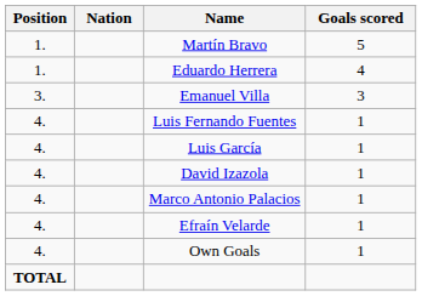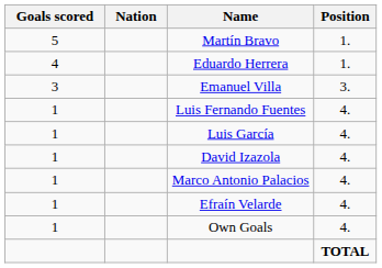 <table class="wikitable" style="font-size: 95%; text-align: center;">
 <tr>
-<th width=60>Position</th>
+<th width=100>Goals scored</th>
 <th width=60>Nation</th>
 <th width=150>Name</th>
-<th width=100>Goals scored</th>
+<th width=60>Position</th>
 </tr>
 <tr>
-<td>1.</td>
+<td>5</td>
 <td></td>
 <td><a href='#'>Martín Bravo</a></td>
-<td>5</td>
+<td>1.</td>
 </tr>
 <tr>
-<td>1.</td>
+<td>4</td>
 <td></td>
 <td><a href='#'>Eduardo Herrera</a></td>
-<td>4</td>
+<td>1.</td>
 </tr>
 <tr>
-<td>3.</td>
+<td>3</td>
 <td></td>
 <td><a href='#'>Emanuel Villa</a></td>
-<td>3</td>
+<td>3.</td>
 </tr>
 <tr>
-<td>4.</td>
+<td>1</td>
 <td></td>
 <td><a href='#'>Luis Fernando Fuentes</a></td>
-<td>1</td>
+<td>4.</td>
 </tr>
 <tr>
-<td>4.</td>
+<td>1</td>
 <td></td>
 <td><a href='#'>Luis García</a></td>
-<td>1</td>
+<td>4.</td>
 </tr>
 <tr>
-<td>4.</td>
+<td>1</td>
 <td></td>
 <td><a href='#'>David Izazola</a></td>
-<td>1</td>
+<td>4.</td>
 </tr>
 <tr>
-<td>4.</td>
+<td>1</td>
 <td></td>
 <td><a href='#'>Marco Antonio Palacios</a></td>
-<td>1</td>
+<td>4.</td>
 </tr>
 <tr>
-<td>4.</td>
+<td>1</td>
 <td></td>
 <td><a href='#'>Efraín Velarde</a></td>
-<td>1</td>
+<td>4.</td>
 </tr>
 <tr>
-<td>4.</td>
+<td>1</td>
 <td></td>
 <td>Own Goals</td>
-<td>1</td>
+<td>4.</td>
 </tr>
 <tr>
-<td><strong>TOTAL</strong></td>
 <td></td>
 <td></td>
 <td></td>
+<td><strong>TOTAL</strong></td>
 </tr>
 </table>
